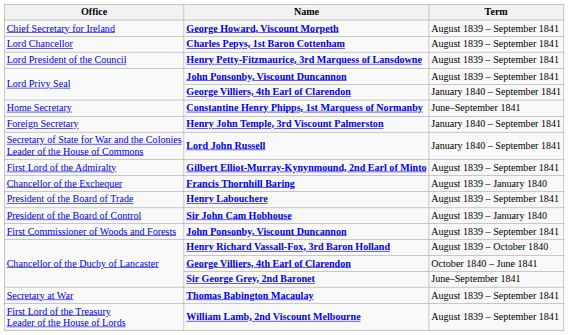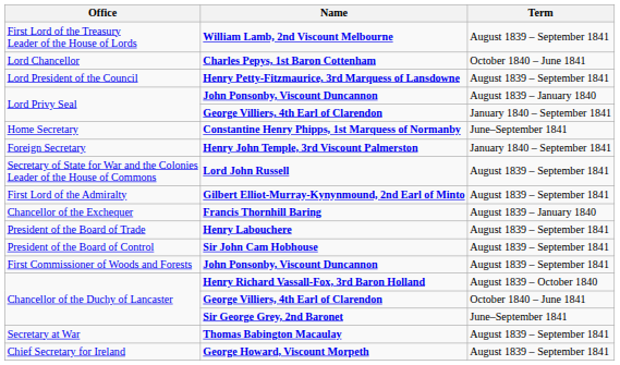 <table class=wikitable>
 <tr>
 <th>Office</th>
 <th>Name</th>
 <th>Term</th>
 </tr>
 <tr>
-<td><a href='#'>Chief Secretary for Ireland</a></td>
-<td><strong><a href='#'>George Howard, Viscount Morpeth</a></strong></td>
-<td>August 1839 – September 1841</td>
+<td align="left"><a href='#'>First Lord of the Treasury</a><br><a href='#'>Leader of the House of Lords</a></td>
+<td align="left"><strong><a href='#'>William Lamb, 2nd Viscount Melbourne</a></strong></td>
+<td align="left">August 1839 – September 1841</td>
 </tr>
 <tr>
 <td><a href='#'>Lord Chancellor</a></td>
 <td><strong><a href='#'>Charles Pepys, 1st Baron Cottenham</a></strong></td>
-<td>August 1839 – September 1841</td>
+<td>October 1840 – June 1841</td>
 </tr>
 <tr>
 <td align="left"><a href='#'>Lord President of the Council</a></td>
 <td align="left"><strong><a href='#'>Henry Petty-Fitzmaurice, 3rd Marquess of Lansdowne</a></strong></td>
 <td align="left">August 1839 – September 1841</td>
 </tr>
 <tr>
 <td rowspan=2><a href='#'>Lord Privy Seal</a></td>
 <td><strong><a href='#'> John Ponsonby, Viscount Duncannon</a></strong></td>
-<td>August 1839 – September 1841</td>
+<td>August 1839 – January 1840</td>
 </tr>
 <tr>
 <td><strong><a href='#'>George Villiers, 4th Earl of Clarendon</a></strong></td>
 <td>January 1840 – September 1841</td>
 </tr>
 <tr>
 <td><a href='#'>Home Secretary</a></td>
 <td><strong><a href='#'>Constantine Henry Phipps, 1st Marquess of Normanby</a></strong></td>
 <td>June–September 1841</td>
 </tr>
 <tr>
 <td><a href='#'>Foreign Secretary</a></td>
 <td><strong><a href='#'>Henry John Temple, 3rd Viscount Palmerston</a></strong></td>
 <td>January 1840 – September 1841</td>
 </tr>
 <tr>
 <td><a href='#'>Secretary of State for War and the Colonies</a><br><a href='#'>Leader of the House of Commons</a></td>
 <td><strong><a href='#'>Lord John Russell</a></strong></td>
-<td>January 1840 – September 1841</td>
+<td>August 1839 – September 1841</td>
 </tr>
 <tr>
 <td><a href='#'>First Lord of the Admiralty</a></td>
 <td><strong><a href='#'>Gilbert Elliot-Murray-Kynynmound, 2nd Earl of Minto</a></strong></td>
 <td>August 1839 – September 1841</td>
 </tr>
 <tr>
 <td><a href='#'>Chancellor of the Exchequer</a></td>
 <td><strong><a href='#'>Francis Thornhill Baring</a></strong></td>
 <td>August 1839 – January 1840</td>
 </tr>
 <tr>
 <td><a href='#'>President of the Board of Trade</a></td>
 <td><strong><a href='#'>Henry Labouchere</a></strong></td>
 <td>August 1839 – September 1841</td>
 </tr>
 <tr>
 <td><a href='#'>President of the Board of Control</a></td>
 <td><strong><a href='#'>Sir John Cam Hobhouse</a></strong></td>
-<td>August 1839 – January 1840</td>
+<td>August 1839 – September 1841</td>
 </tr>
 <tr>
 <td><a href='#'>First Commissioner of Woods and Forests</a></td>
 <td><strong><a href='#'>John Ponsonby, Viscount Duncannon</a></strong></td>
 <td>August 1839 – September 1841</td>
 </tr>
 <tr>
 <td rowspan=3><a href='#'>Chancellor of the Duchy of Lancaster</a></td>
 <td><strong><a href='#'>Henry Richard Vassall-Fox, 3rd Baron Holland</a></strong></td>
 <td>August 1839 – October 1840</td>
 </tr>
 <tr>
 <td><strong><a href='#'>George Villiers, 4th Earl of Clarendon</a></strong></td>
 <td>October 1840 – June 1841</td>
 </tr>
 <tr>
 <td><strong><a href='#'>Sir George Grey, 2nd Baronet</a></strong></td>
 <td>June–September 1841</td>
 </tr>
 <tr>
 <td><a href='#'>Secretary at War</a></td>
 <td><strong><a href='#'>Thomas Babington Macaulay</a></strong></td>
 <td>August 1839 – September 1841</td>
 </tr>
 <tr>
-<td align="left"><a href='#'>First Lord of the Treasury</a><br><a href='#'>Leader of the House of Lords</a></td>
-<td align="left"><strong><a href='#'>William Lamb, 2nd Viscount Melbourne</a></strong></td>
-<td align="left">August 1839 – September 1841</td>
+<td><a href='#'>Chief Secretary for Ireland</a></td>
+<td><strong><a href='#'>George Howard, Viscount Morpeth</a></strong></td>
+<td>August 1839 – September 1841</td>
 </tr>
 </table>
